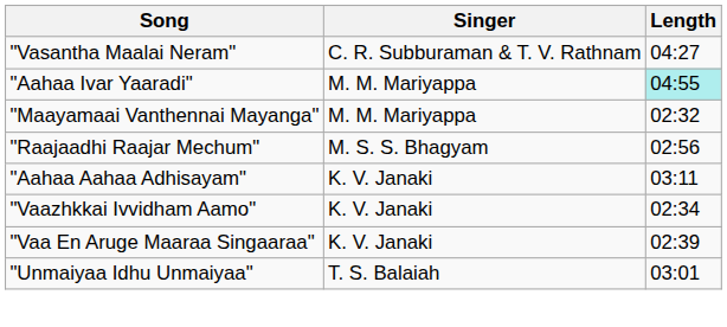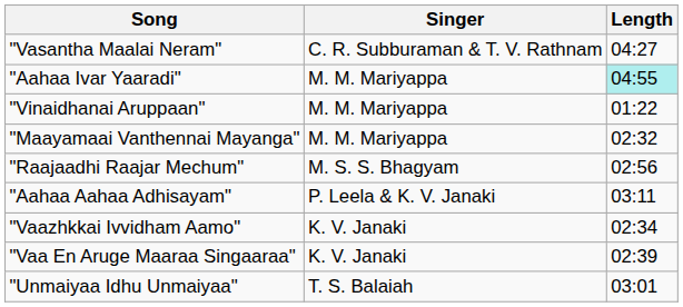 <table class="wikitable">
 <tr>
 <th>Song</th>
 <th>Singer</th>
 <th>Length</th>
 </tr>
 <tr>
 <td>"Vasantha Maalai Neram"</td>
 <td>C. R. Subburaman & T. V. Rathnam</td>
 <td>04:27</td>
 </tr>
 <tr>
 <td>"Aahaa Ivar Yaaradi"</td>
 <td>M. M. Mariyappa</td>
 <td style="background: paleturquoise;">04:55</td>
 </tr>
 <tr>
+<td>"Vinaidhanai Aruppaan"</td>
+<td>M. M. Mariyappa</td>
+<td>01:22</td>
+</tr>
+<tr>
 <td>"Maayamaai Vanthennai Mayanga"</td>
 <td>M. M. Mariyappa</td>
 <td>02:32</td>
 </tr>
 <tr>
 <td>"Raajaadhi Raajar Mechum"</td>
 <td>M. S. S. Bhagyam</td>
 <td>02:56</td>
 </tr>
 <tr>
 <td>"Aahaa Aahaa Adhisayam"</td>
-<td>K. V. Janaki</td>
+<td>P. Leela & K. V. Janaki</td>
 <td>03:11</td>
 </tr>
 <tr>
 <td>"Vaazhkkai Ivvidham Aamo"</td>
 <td>K. V. Janaki</td>
 <td>02:34</td>
 </tr>
 <tr>
 <td>"Vaa En Aruge Maaraa Singaaraa"</td>
 <td>K. V. Janaki</td>
 <td>02:39</td>
 </tr>
 <tr>
 <td>"Unmaiyaa Idhu Unmaiyaa"</td>
 <td>T. S. Balaiah</td>
 <td>03:01</td>
 </tr>
 </table>
